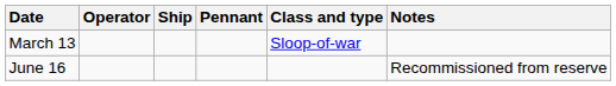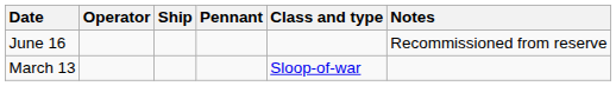 <table class="wikitable nowraplinks">
 <tr>
 <th style="text-align: left">Date</th>
 <th style="text-align: left">Operator</th>
 <th style="text-align: left">Ship</th>
 <th style="text-align: left">Pennant</th>
 <th style="text-align: left">Class and type</th>
 <th style="text-align: left">Notes</th>
 </tr>
 <tr ---->
+<td>June 16</td>
+<td></td>
+<td><strong></strong></td>
+<td></td>
+<td></td>
+<td>Recommissioned from reserve</td>
+</tr>
+<tr ---->
 <td>March 13</td>
 <td></td>
 <td><strong></strong></td>
 <td></td>
 <td><a href='#'>Sloop-of-war</a></td>
 <td></td>
 </tr>
-<tr ---->
-<td>June 16</td>
-<td></td>
-<td><strong></strong></td>
-<td></td>
-<td></td>
-<td>Recommissioned from reserve</td>
-</tr>
 </table>
